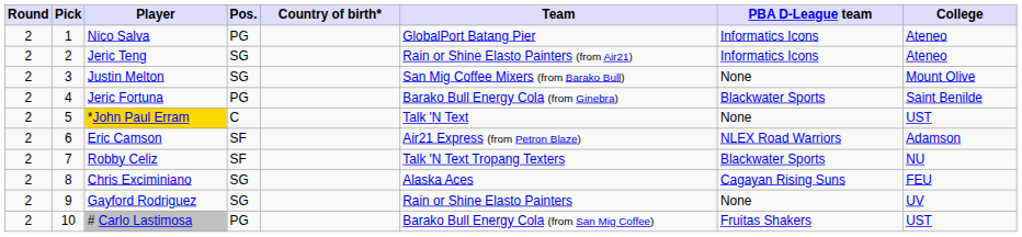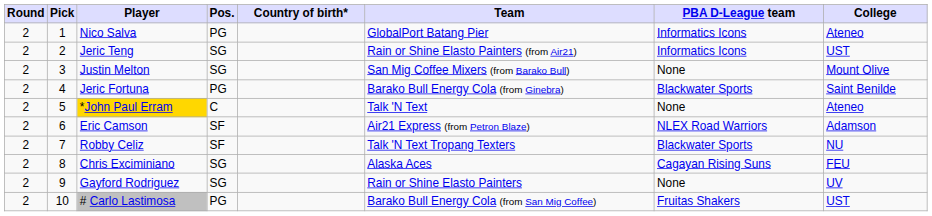 <table class="wikitable sortable sortable">
 <tr>
 <th style="background:#ddf; width:1%;">Round</th>
 <th style="background:#ddf; width:1%;">Pick</th>
 <th style="background:#ddf; width:15%;">Player</th>
 <th style="background:#ddf; width:1%;">Pos.</th>
 <th style="background:#ddf; width:15%;">Country of birth*</th>
 <th style="background:#ddf; width:35%;">Team</th>
 <th style="background:#ddf; width:20%;"><a href='#'>PBA D-League</a> team</th>
 <th style="background:#ddf; width:20%;">College</th>
 </tr>
 <tr>
 <td align=center>2</td>
 <td align=center>1</td>
 <td><a href='#'>Nico Salva</a></td>
 <td>PG</td>
 <td></td>
 <td><a href='#'>GlobalPort Batang Pier</a></td>
 <td><a href='#'>Informatics Icons</a></td>
 <td><a href='#'>Ateneo</a></td>
 </tr>
 <tr>
 <td align=center>2</td>
 <td align=center>2</td>
 <td><a href='#'>Jeric Teng</a></td>
 <td>SG</td>
 <td></td>
 <td><a href='#'>Rain or Shine Elasto Painters</a> <small>(from <a href='#'>Air21</a>)</small> </td>
 <td><a href='#'>Informatics Icons</a></td>
-<td><a href='#'>Ateneo</a></td>
+<td><a href='#'>UST</a></td>
 </tr>
 <tr>
 <td align=center>2</td>
 <td align=center>3</td>
 <td><a href='#'>Justin Melton</a></td>
 <td>SG</td>
 <td></td>
 <td><a href='#'>San Mig Coffee Mixers</a> <small>(from <a href='#'>Barako Bull</a>)</small> </td>
 <td>None</td>
 <td><a href='#'>Mount Olive</a></td>
 </tr>
 <tr>
 <td align=center>2</td>
 <td align=center>4</td>
 <td><a href='#'>Jeric Fortuna</a></td>
 <td>PG</td>
 <td></td>
 <td><a href='#'>Barako Bull Energy Cola</a> <small>(from <a href='#'>Ginebra</a>)</small> </td>
 <td><a href='#'>Blackwater Sports</a></td>
 <td><a href='#'>Saint Benilde</a></td>
 </tr>
 <tr>
 <td align=center>2</td>
 <td align=center>5</td>
 <td bgcolor=gold>*<a href='#'>John Paul Erram</a></td>
 <td>C</td>
 <td></td>
 <td><a href='#'>Talk 'N Text</a></td>
 <td>None</td>
-<td><a href='#'>UST</a></td>
+<td><a href='#'>Ateneo</a></td>
 </tr>
 <tr>
 <td align=center>2</td>
 <td align=center>6</td>
 <td><a href='#'>Eric Camson</a></td>
 <td>SF</td>
 <td></td>
 <td><a href='#'>Air21 Express</a> <small>(from <a href='#'>Petron Blaze</a>)</small></td>
 <td><a href='#'>NLEX Road Warriors</a></td>
 <td><a href='#'>Adamson</a></td>
 </tr>
 <tr>
 <td align=center>2</td>
 <td align=center>7</td>
 <td><a href='#'>Robby Celiz</a></td>
 <td>SF</td>
 <td></td>
 <td><a href='#'>Talk 'N Text Tropang Texters</a></td>
 <td><a href='#'>Blackwater Sports</a></td>
 <td><a href='#'>NU</a></td>
 </tr>
 <tr>
 <td align=center>2</td>
 <td align=center>8</td>
 <td><a href='#'>Chris Exciminiano</a></td>
 <td>SG</td>
 <td></td>
 <td><a href='#'>Alaska Aces</a></td>
 <td><a href='#'>Cagayan Rising Suns</a></td>
 <td><a href='#'>FEU</a></td>
 </tr>
 <tr>
 <td align=center>2</td>
 <td align=center>9</td>
 <td><a href='#'>Gayford Rodriguez</a></td>
 <td>SG</td>
 <td></td>
 <td><a href='#'>Rain or Shine Elasto Painters</a></td>
 <td>None</td>
 <td><a href='#'>UV</a></td>
 </tr>
 <tr>
 <td align=center>2</td>
 <td align=center>10</td>
 <td bgcolor=silver># <a href='#'>Carlo Lastimosa</a></td>
 <td>PG</td>
 <td></td>
 <td><a href='#'>Barako Bull Energy Cola</a> <small>(from <a href='#'>San Mig Coffee</a>)</small> </td>
 <td><a href='#'>Fruitas Shakers</a></td>
 <td><a href='#'>UST</a></td>
 </tr>
 </table>
